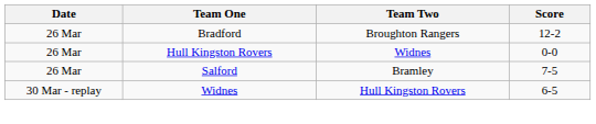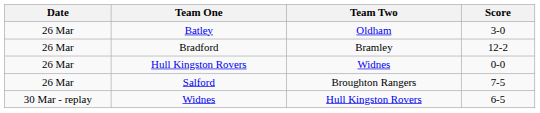 <table class="wikitable" style="text-align: center">
 <tr>
 <th width=150>Date</th>
 <th width=250>Team One</th>
 <th width=250>Team Two</th>
 <th width=100>Score</th>
 </tr>
 <tr>
 <td>26 Mar</td>
+<td><a href='#'>Batley</a></td>
+<td><a href='#'>Oldham</a></td>
+<td>3-0</td>
+</tr>
+<tr>
+<td>26 Mar</td>
 <td>Bradford</td>
-<td>Broughton Rangers</td>
+<td>Bramley</td>
 <td>12-2</td>
 </tr>
 <tr>
 <td>26 Mar</td>
 <td><a href='#'>Hull Kingston Rovers</a></td>
 <td><a href='#'>Widnes</a></td>
 <td>0-0</td>
 </tr>
 <tr>
 <td>26 Mar</td>
 <td><a href='#'>Salford</a></td>
-<td>Bramley</td>
+<td>Broughton Rangers</td>
 <td>7-5</td>
 </tr>
 <tr>
 <td>30 Mar - replay</td>
 <td><a href='#'>Widnes</a></td>
 <td><a href='#'>Hull Kingston Rovers</a></td>
 <td>6-5</td>
 </tr>
 </table>
